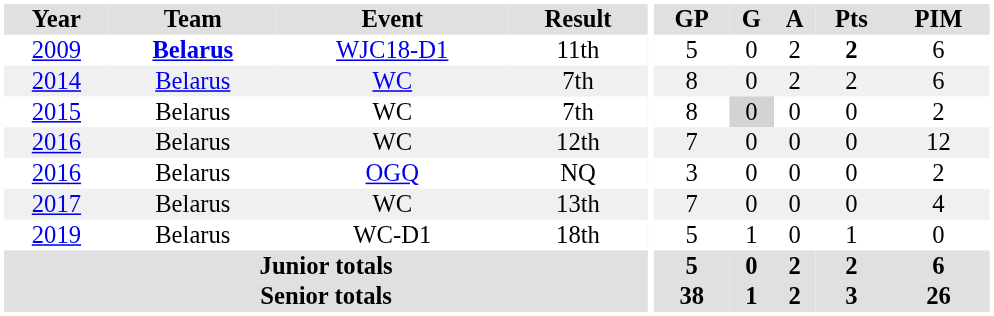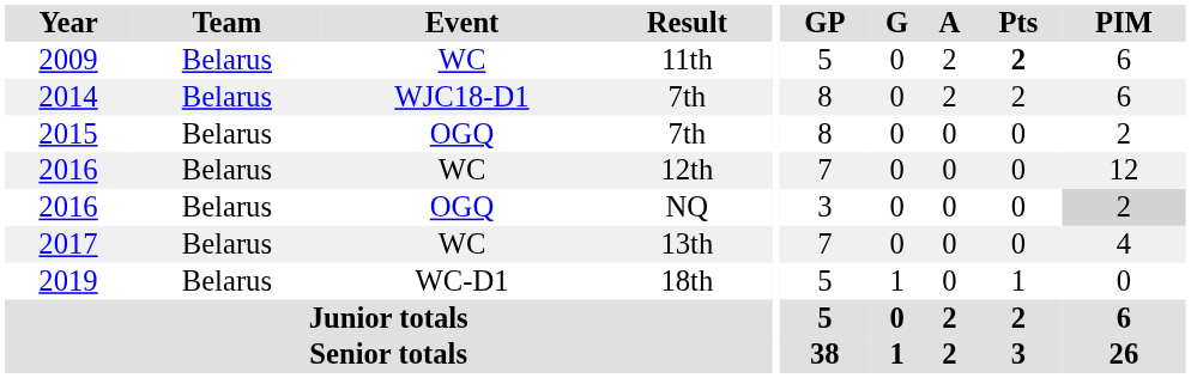 <table border="0" cellpadding="1" cellspacing="0" ID="Table3" style="text-align:center; width:40em">
 <tr ALIGN="center" bgcolor="#e0e0e0">
 <th>Year</th>
 <th>Team</th>
 <th>Event</th>
 <th>Result</th>
 <th rowspan="99" bgcolor="#ffffff"></th>
 <th>GP</th>
 <th>G</th>
 <th>A</th>
 <th>Pts</th>
 <th>PIM</th>
 </tr>
 <tr>
 <td><a href='#'>2009</a></td>
-<td><strong><a href='#'>Belarus</a></strong></td>
-<td><a href='#'>WJC18-D1</a></td>
+<td><a href='#'>Belarus</a></td>
+<td><a href='#'>WC</a></td>
 <td>11th</td>
 <td>5</td>
 <td>0</td>
 <td>2</td>
 <td><strong>2</strong></td>
 <td>6</td>
 </tr>
 <tr bgcolor="#f0f0f0">
 <td><a href='#'>2014</a></td>
 <td><a href='#'>Belarus</a></td>
-<td><a href='#'>WC</a></td>
+<td><a href='#'>WJC18-D1</a></td>
 <td>7th</td>
 <td>8</td>
 <td>0</td>
 <td>2</td>
 <td>2</td>
 <td>6</td>
 </tr>
 <tr>
 <td><a href='#'>2015</a></td>
 <td>Belarus</td>
-<td>WC</td>
+<td><a href='#'>OGQ</a></td>
 <td>7th</td>
 <td>8</td>
-<td style="background: lightgrey;">0</td>
+<td>0</td>
 <td>0</td>
 <td>0</td>
 <td>2</td>
 </tr>
 <tr bgcolor="#f0f0f0">
 <td><a href='#'>2016</a></td>
 <td>Belarus</td>
 <td>WC</td>
 <td>12th</td>
 <td>7</td>
 <td>0</td>
 <td>0</td>
 <td>0</td>
 <td>12</td>
 </tr>
 <tr style="text-align:center;">
 <td><a href='#'>2016</a></td>
 <td>Belarus</td>
 <td><a href='#'>OGQ</a></td>
 <td>NQ</td>
 <td>3</td>
 <td>0</td>
 <td>0</td>
 <td>0</td>
-<td>2</td>
+<td style="background: lightgrey;">2</td>
 </tr>
 <tr style="text-align:center; background:#f0f0f0;">
 <td><a href='#'>2017</a></td>
 <td>Belarus</td>
 <td>WC</td>
 <td>13th</td>
 <td>7</td>
 <td>0</td>
 <td>0</td>
 <td>0</td>
 <td>4</td>
 </tr>
 <tr style="text-align:center;">
 <td><a href='#'>2019</a></td>
 <td>Belarus</td>
 <td>WC-D1</td>
 <td>18th</td>
 <td>5</td>
 <td>1</td>
 <td>0</td>
 <td>1</td>
 <td>0</td>
 </tr>
 <tr bgcolor="#e0e0e0">
 <th colspan="4">Junior totals</th>
 <th>5</th>
 <th>0</th>
 <th>2</th>
 <th>2</th>
 <th>6</th>
 </tr>
 <tr bgcolor="#e0e0e0">
 <th colspan="4">Senior totals</th>
 <th>38</th>
 <th>1</th>
 <th>2</th>
 <th>3</th>
 <th>26</th>
 </tr>
 </table>
